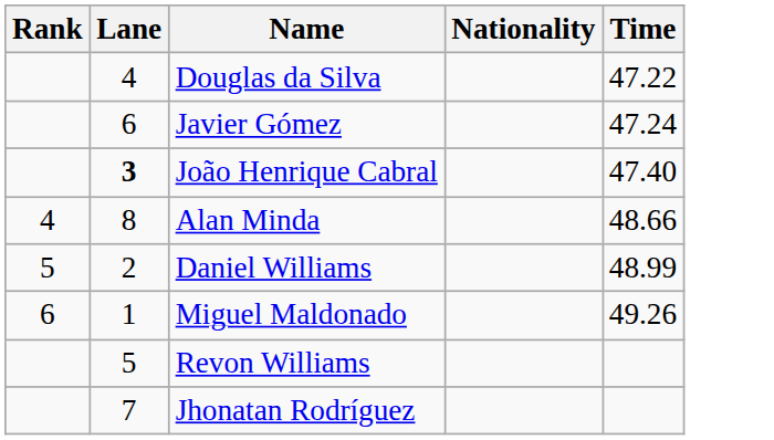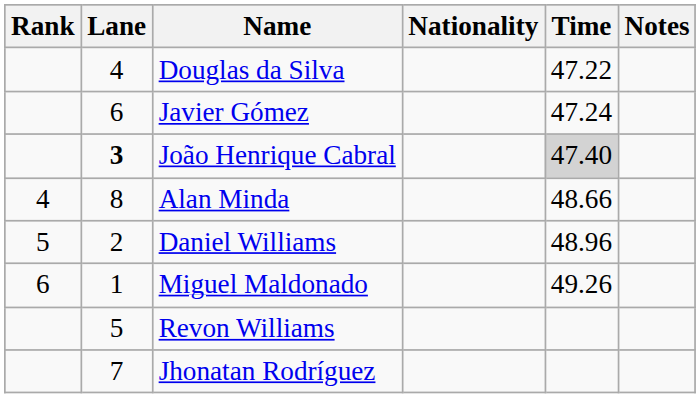 <table class="wikitable sortable" style="text-align:center">
 <tr>
 <th>Rank</th>
 <th>Lane</th>
 <th>Name</th>
 <th>Nationality</th>
 <th>Time</th>
+<th>Notes</th>
 </tr>
 <tr>
 <td></td>
 <td>4</td>
 <td align=left><a href='#'>Douglas da Silva</a></td>
 <td align=left></td>
 <td>47.22</td>
+<td></td>
 </tr>
 <tr>
 <td></td>
 <td>6</td>
 <td align=left><a href='#'>Javier Gómez</a></td>
 <td align=left></td>
 <td>47.24</td>
+<td></td>
 </tr>
 <tr>
 <td></td>
 <td><strong>3</strong></td>
 <td align=left><a href='#'>João Henrique Cabral</a></td>
 <td align=left></td>
-<td>47.40</td>
+<td style="background: lightgrey;">47.40</td>
+<td></td>
 </tr>
 <tr>
 <td>4</td>
 <td>8</td>
 <td align=left><a href='#'>Alan Minda</a></td>
 <td align=left></td>
 <td>48.66</td>
+<td></td>
 </tr>
 <tr>
 <td>5</td>
 <td>2</td>
 <td align=left><a href='#'>Daniel Williams</a></td>
 <td align=left></td>
-<td>48.99</td>
+<td>48.96</td>
+<td></td>
 </tr>
 <tr>
 <td>6</td>
 <td>1</td>
 <td align=left><a href='#'>Miguel Maldonado</a></td>
 <td align=left></td>
 <td>49.26</td>
+<td></td>
 </tr>
 <tr>
 <td></td>
 <td>5</td>
 <td align=left><a href='#'>Revon Williams</a></td>
 <td align=left></td>
+<td></td>
 <td></td>
 </tr>
 <tr>
 <td></td>
 <td>7</td>
 <td align=left><a href='#'>Jhonatan Rodríguez</a></td>
 <td align=left></td>
 <td></td>
+<td></td>
 </tr>
 </table>
